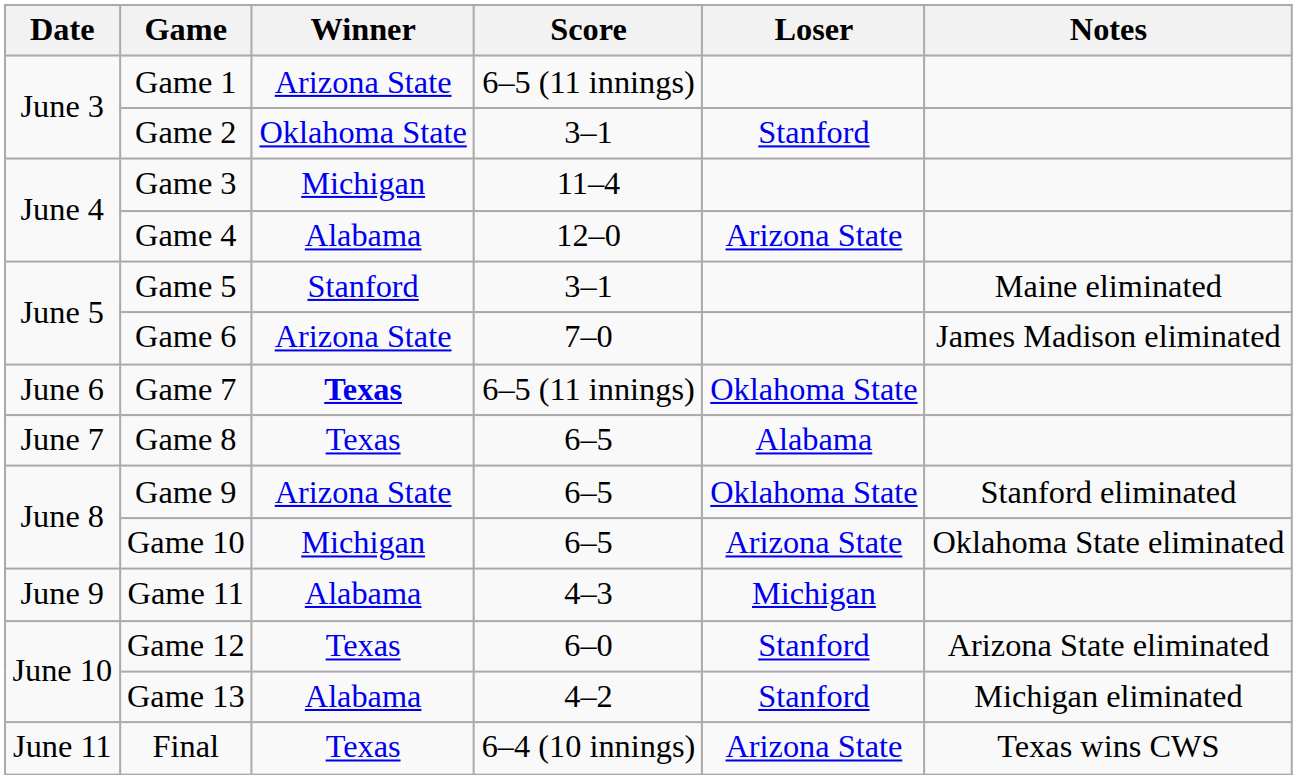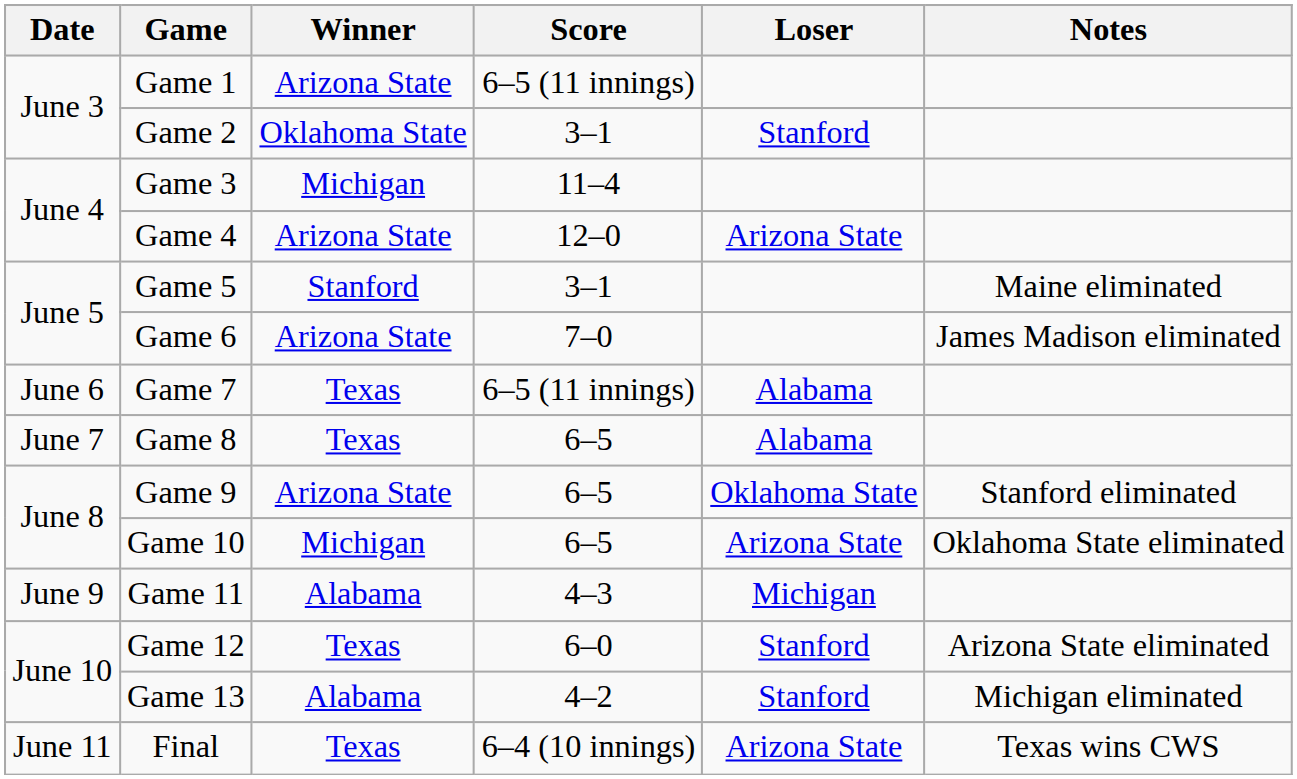 <table class="wikitable">
 <tr>
 <th>Date</th>
 <th>Game</th>
 <th>Winner</th>
 <th>Score</th>
 <th>Loser</th>
 <th>Notes</th>
 </tr>
 <tr align=center>
 <td rowspan=2>June 3</td>
 <td>Game 1</td>
 <td><a href='#'>Arizona State</a></td>
 <td>6–5 (11 innings)</td>
 <td></td>
 <td></td>
 </tr>
 <tr align=center>
 <td>Game 2</td>
 <td><a href='#'>Oklahoma State</a></td>
 <td>3–1</td>
 <td><a href='#'>Stanford</a></td>
 <td></td>
 </tr>
 <tr align=center>
 <td rowspan=2>June 4</td>
 <td>Game 3</td>
 <td><a href='#'>Michigan</a></td>
 <td>11–4</td>
 <td></td>
 <td></td>
 </tr>
 <tr align=center>
 <td>Game 4</td>
-<td><a href='#'>Alabama</a></td>
+<td><a href='#'>Arizona State</a></td>
 <td>12–0</td>
 <td><a href='#'>Arizona State</a></td>
 <td></td>
 </tr>
 <tr align=center>
 <td rowspan=2>June 5</td>
 <td>Game 5</td>
 <td><a href='#'>Stanford</a></td>
 <td>3–1</td>
 <td></td>
 <td>Maine eliminated</td>
 </tr>
 <tr align=center>
 <td>Game 6</td>
 <td><a href='#'>Arizona State</a></td>
 <td>7–0</td>
 <td></td>
 <td>James Madison eliminated</td>
 </tr>
 <tr align=center>
 <td>June 6</td>
 <td>Game 7</td>
-<td><strong><a href='#'>Texas</a></strong></td>
+<td><a href='#'>Texas</a></td>
 <td>6–5 (11 innings)</td>
-<td><a href='#'>Oklahoma State</a></td>
+<td><a href='#'>Alabama</a></td>
 <td></td>
 </tr>
 <tr align=center>
 <td>June 7</td>
 <td>Game 8</td>
 <td><a href='#'>Texas</a></td>
 <td>6–5</td>
 <td><a href='#'>Alabama</a></td>
 <td></td>
 </tr>
 <tr align=center>
 <td rowspan=2>June 8</td>
 <td>Game 9</td>
 <td><a href='#'>Arizona State</a></td>
 <td>6–5</td>
 <td><a href='#'>Oklahoma State</a></td>
 <td>Stanford eliminated</td>
 </tr>
 <tr align=center>
 <td>Game 10</td>
 <td><a href='#'>Michigan</a></td>
 <td>6–5</td>
 <td><a href='#'>Arizona State</a></td>
 <td>Oklahoma State eliminated</td>
 </tr>
 <tr align=center>
 <td>June 9</td>
 <td>Game 11</td>
 <td><a href='#'>Alabama</a></td>
 <td>4–3</td>
 <td><a href='#'>Michigan</a></td>
 <td></td>
 </tr>
 <tr align=center>
 <td rowspan=2>June 10</td>
 <td>Game 12</td>
 <td><a href='#'>Texas</a></td>
 <td>6–0</td>
 <td><a href='#'>Stanford</a></td>
 <td>Arizona State eliminated</td>
 </tr>
 <tr align=center>
 <td>Game 13</td>
 <td><a href='#'>Alabama</a></td>
 <td>4–2</td>
 <td><a href='#'>Stanford</a></td>
 <td>Michigan eliminated</td>
 </tr>
 <tr align=center>
 <td>June 11</td>
 <td>Final</td>
 <td><a href='#'>Texas</a></td>
 <td>6–4 (10 innings)</td>
 <td><a href='#'>Arizona State</a></td>
 <td>Texas wins CWS</td>
 </tr>
 </table>
